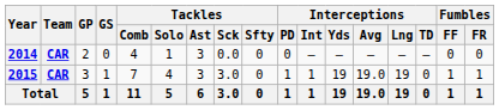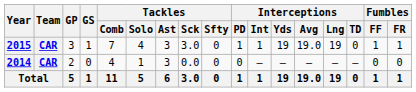 <table class="wikitable" style="text-align: center;">
 <tr>
 <th rowspan="2">Year</th>
 <th rowspan="2">Team</th>
 <th rowspan="2">GP</th>
 <th rowspan="2">GS</th>
 <th colspan="5">Tackles</th>
 <th colspan="6">Interceptions</th>
 <th colspan="2">Fumbles</th>
 </tr>
 <tr>
 <th>Comb</th>
 <th>Solo</th>
 <th>Ast</th>
 <th>Sck</th>
 <th>Sfty</th>
 <th>PD</th>
 <th>Int</th>
 <th>Yds</th>
 <th>Avg</th>
 <th>Lng</th>
 <th>TD</th>
 <th>FF</th>
 <th>FR</th>
 </tr>
 <tr>
+<th><a href='#'>2015</a></th>
+<th><a href='#'>CAR</a></th>
+<td>3</td>
+<td>1</td>
+<td>7</td>
+<td>4</td>
+<td>3</td>
+<td>3.0</td>
+<td>0</td>
+<td>1</td>
+<td>1</td>
+<td>19</td>
+<td>19.0</td>
+<td>19</td>
+<td>0</td>
+<td>1</td>
+<td>1</td>
+</tr>
+<tr>
 <th><a href='#'>2014</a></th>
 <th><a href='#'>CAR</a></th>
 <td>2</td>
 <td>0</td>
 <td>4</td>
 <td>1</td>
 <td>3</td>
 <td>0.0</td>
 <td>0</td>
 <td>0</td>
 <td>—</td>
 <td>—</td>
 <td>—</td>
 <td>—</td>
 <td>—</td>
 <td>0</td>
 <td>0</td>
-</tr>
-<tr>
-<th><a href='#'>2015</a></th>
-<th><a href='#'>CAR</a></th>
-<td>3</td>
-<td>1</td>
-<td>7</td>
-<td>4</td>
-<td>3</td>
-<td>3.0</td>
-<td>0</td>
-<td>1</td>
-<td>1</td>
-<td>19</td>
-<td>19.0</td>
-<td>19</td>
-<td>0</td>
-<td>1</td>
-<td>1</td>
 </tr>
 <tr>
 <th colspan="2">Total</th>
 <th>5</th>
 <th>1</th>
 <th>11</th>
 <th>5</th>
 <th>6</th>
 <th>3.0</th>
 <th>0</th>
 <th>1</th>
 <th>1</th>
 <th>19</th>
 <th>19.0</th>
 <th>19</th>
 <th>0</th>
 <th>1</th>
 <th>1</th>
 </tr>
 </table>
